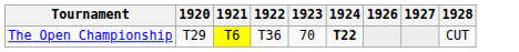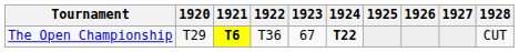 <table class="wikitable" style="font-size:95%;text-align:center;">
 <tr>
 <th>Tournament</th>
 <th>1920</th>
 <th>1921</th>
 <th>1922</th>
 <th>1923</th>
 <th>1924</th>
+<th>1925</th>
 <th>1926</th>
 <th>1927</th>
 <th>1928</th>
 </tr>
 <tr>
 <td align=left><a href='#'>The Open Championship</a></td>
 <td>T29</td>
-<td style="background:yellow;">T6</td>
+<td style="background:yellow;"><strong>T6</strong></td>
 <td>T36</td>
-<td>70</td>
+<td>67</td>
 <td><strong>T22</strong></td>
+<td style="background:#eeeeee;"></td>
 <td style="background:#eeeeee;"></td>
 <td style="background:#eeeeee;"></td>
 <td>CUT</td>
 </tr>
 </table>
